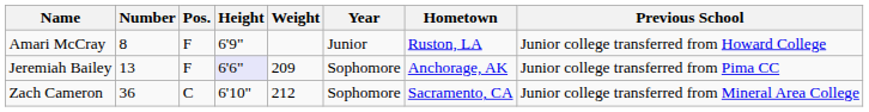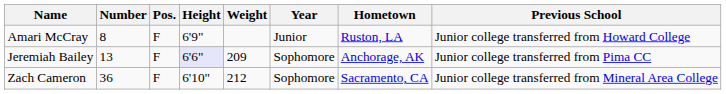 <table class="wikitable sortable" border="1">
 <tr>
 <th>Name</th>
 <th>Number</th>
 <th>Pos.</th>
 <th>Height</th>
 <th>Weight</th>
 <th>Year</th>
 <th>Hometown</th>
 <th class="unsortable">Previous School</th>
 </tr>
 <tr>
 <td>Amari McCray</td>
 <td>8</td>
 <td>F</td>
 <td>6'9"</td>
 <td></td>
 <td>Junior</td>
 <td><a href='#'>Ruston, LA</a></td>
 <td>Junior college transferred from <a href='#'>Howard College</a></td>
 </tr>
 <tr>
 <td>Jeremiah Bailey</td>
 <td>13</td>
 <td>F</td>
 <td style="background: lavender;">6'6"</td>
 <td>209</td>
 <td>Sophomore</td>
 <td><a href='#'>Anchorage, AK</a></td>
 <td>Junior college transferred from <a href='#'>Pima CC</a></td>
 </tr>
 <tr>
 <td>Zach Cameron</td>
 <td>36</td>
-<td>C</td>
+<td>F</td>
 <td>6'10"</td>
 <td>212</td>
 <td>Sophomore</td>
 <td><a href='#'>Sacramento, CA</a></td>
 <td>Junior college transferred from <a href='#'>Mineral Area College</a></td>
 </tr>
 </table>
